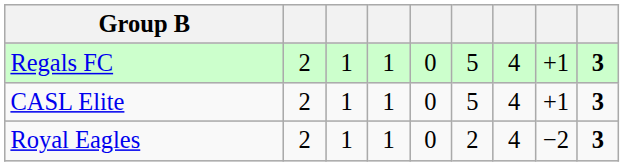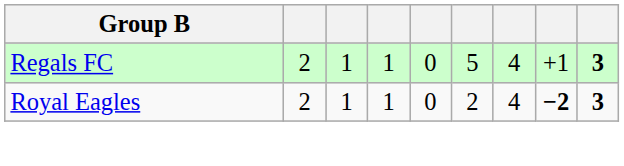 <table class="wikitable" style="text-align:center">
 <tr>
 <th width="175">Group B</th>
 <th width="20"></th>
 <th width="20"></th>
 <th width="20"></th>
 <th width="20"></th>
 <th width="20"></th>
 <th width="20"></th>
 <th width="20"></th>
 <th width="20"></th>
 </tr>
 <tr bgcolor=#ccffcc>
 <td align=left><a href='#'>Regals FC</a></td>
 <td>2</td>
 <td>1</td>
 <td>1</td>
 <td>0</td>
 <td>5</td>
 <td>4</td>
 <td>+1</td>
 <td><strong>3</strong></td>
 </tr>
 <tr>
-<td align=left><a href='#'>CASL Elite</a></td>
-<td>2</td>
-<td>1</td>
-<td>1</td>
-<td>0</td>
-<td>5</td>
-<td>4</td>
-<td>+1</td>
-<td><strong>3</strong></td>
-</tr>
-<tr>
 <td align=left><a href='#'>Royal Eagles</a></td>
 <td>2</td>
 <td>1</td>
 <td>1</td>
 <td>0</td>
 <td>2</td>
 <td>4</td>
-<td>−2</td>
+<td><strong>−2</strong></td>
 <td><strong>3</strong></td>
 </tr>
 </table>
